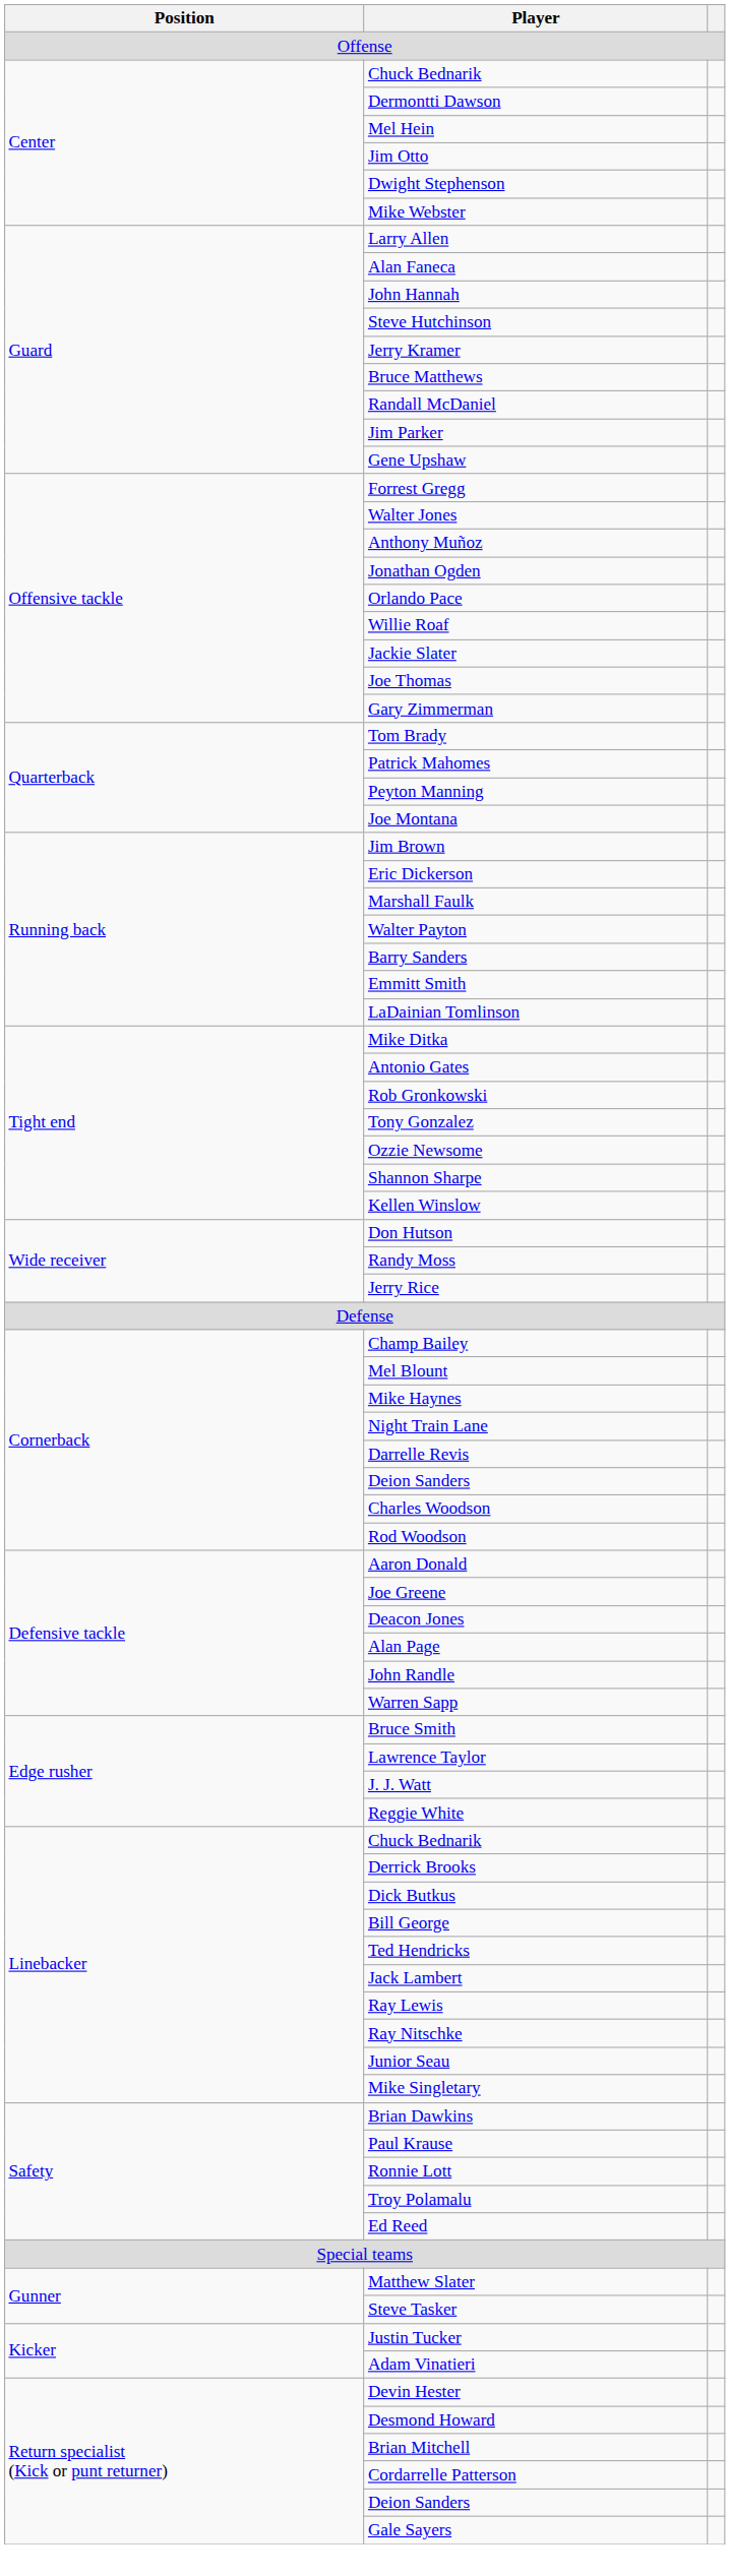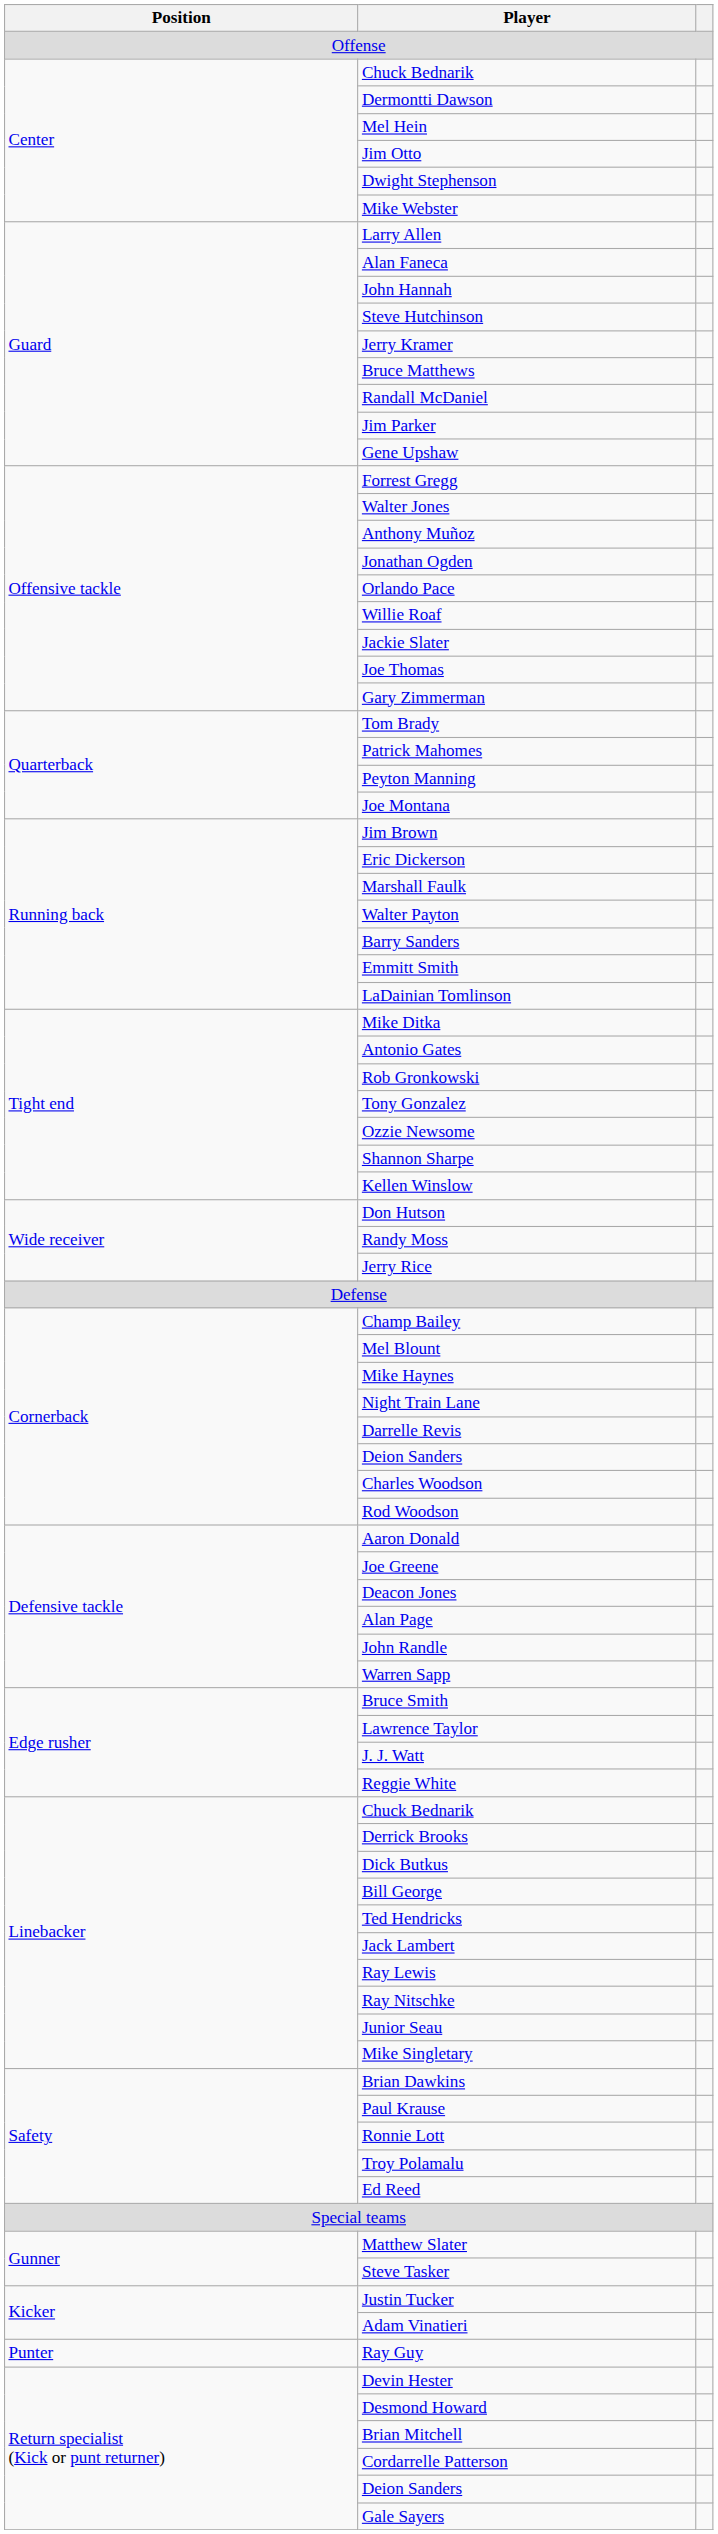 <table class="wikitable mw-collapsible mw-uncollapsed" style="width:75%;">
 <tr>
 <th>Position</th>
 <th>Player</th>
 <th></th>
 </tr>
 <tr>
 <td align="center" colspan="3" style="background:#DCDCDC;"><a href='#'>Offense</a></td>
 </tr>
 <tr>
 <td rowspan="6"><a href='#'>Center</a></td>
 <td><a href='#'>Chuck Bednarik</a></td>
 <td></td>
 </tr>
 <tr>
 <td><a href='#'>Dermontti Dawson</a></td>
 <td></td>
 </tr>
 <tr>
 <td><a href='#'>Mel Hein</a></td>
 <td></td>
 </tr>
 <tr>
 <td><a href='#'>Jim Otto</a></td>
 <td></td>
 </tr>
 <tr>
 <td><a href='#'>Dwight Stephenson</a></td>
 <td></td>
 </tr>
 <tr>
 <td><a href='#'>Mike Webster</a></td>
 <td></td>
 </tr>
 <tr>
 <td rowspan="9"><a href='#'>Guard</a></td>
 <td><a href='#'>Larry Allen</a></td>
 <td></td>
 </tr>
 <tr>
 <td><a href='#'>Alan Faneca</a></td>
 <td></td>
 </tr>
 <tr>
 <td><a href='#'>John Hannah</a></td>
 <td></td>
 </tr>
 <tr>
 <td><a href='#'>Steve Hutchinson</a></td>
 <td></td>
 </tr>
 <tr>
 <td><a href='#'>Jerry Kramer</a></td>
 <td></td>
 </tr>
 <tr>
 <td><a href='#'>Bruce Matthews</a></td>
 <td></td>
 </tr>
 <tr>
 <td><a href='#'>Randall McDaniel</a></td>
 <td></td>
 </tr>
 <tr>
 <td><a href='#'>Jim Parker</a></td>
 <td></td>
 </tr>
 <tr>
 <td><a href='#'>Gene Upshaw</a></td>
 <td></td>
 </tr>
 <tr>
 <td rowspan="9"><a href='#'>Offensive tackle</a></td>
 <td><a href='#'>Forrest Gregg</a></td>
 <td></td>
 </tr>
 <tr>
 <td><a href='#'>Walter Jones</a></td>
 <td></td>
 </tr>
 <tr>
 <td><a href='#'>Anthony Muñoz</a></td>
 <td></td>
 </tr>
 <tr>
 <td><a href='#'>Jonathan Ogden</a></td>
 <td></td>
 </tr>
 <tr>
 <td><a href='#'>Orlando Pace</a></td>
 <td></td>
 </tr>
 <tr>
 <td><a href='#'>Willie Roaf</a></td>
 <td></td>
 </tr>
 <tr>
 <td><a href='#'>Jackie Slater</a></td>
 <td></td>
 </tr>
 <tr>
 <td><a href='#'>Joe Thomas</a></td>
 <td></td>
 </tr>
 <tr>
 <td><a href='#'>Gary Zimmerman</a></td>
 <td></td>
 </tr>
 <tr>
 <td rowspan="4"><a href='#'>Quarterback</a></td>
 <td><a href='#'>Tom Brady</a></td>
 <td></td>
 </tr>
 <tr>
 <td><a href='#'>Patrick Mahomes</a></td>
 <td></td>
 </tr>
 <tr>
 <td><a href='#'>Peyton Manning</a></td>
 <td></td>
 </tr>
 <tr>
 <td><a href='#'>Joe Montana</a></td>
 <td></td>
 </tr>
 <tr>
 <td rowspan="7"><a href='#'>Running back</a></td>
 <td><a href='#'>Jim Brown</a></td>
 <td></td>
 </tr>
 <tr>
 <td><a href='#'>Eric Dickerson</a></td>
 <td></td>
 </tr>
 <tr>
 <td><a href='#'>Marshall Faulk</a></td>
 <td></td>
 </tr>
 <tr>
 <td><a href='#'>Walter Payton</a></td>
 <td></td>
 </tr>
 <tr>
 <td><a href='#'>Barry Sanders</a></td>
 <td></td>
 </tr>
 <tr>
 <td><a href='#'>Emmitt Smith</a></td>
 <td></td>
 </tr>
 <tr>
 <td><a href='#'>LaDainian Tomlinson</a></td>
 <td></td>
 </tr>
 <tr>
 <td rowspan="7"><a href='#'>Tight end</a></td>
 <td><a href='#'>Mike Ditka</a></td>
 <td></td>
 </tr>
 <tr>
 <td><a href='#'>Antonio Gates</a></td>
 <td></td>
 </tr>
 <tr>
 <td><a href='#'>Rob Gronkowski</a></td>
 <td></td>
 </tr>
 <tr>
 <td><a href='#'>Tony Gonzalez</a></td>
 <td></td>
 </tr>
 <tr>
 <td><a href='#'>Ozzie Newsome</a></td>
 <td></td>
 </tr>
 <tr>
 <td><a href='#'>Shannon Sharpe</a></td>
 <td></td>
 </tr>
 <tr>
 <td><a href='#'>Kellen Winslow</a></td>
 <td></td>
 </tr>
 <tr>
 <td rowspan="3"><a href='#'>Wide receiver</a></td>
 <td><a href='#'>Don Hutson</a></td>
 <td></td>
 </tr>
 <tr>
 <td><a href='#'>Randy Moss</a></td>
 <td></td>
 </tr>
 <tr>
 <td><a href='#'>Jerry Rice</a></td>
 <td></td>
 </tr>
 <tr>
 <td align="center" colspan="3" style="background:#DCDCDC;"><a href='#'>Defense</a></td>
 </tr>
 <tr>
 <td rowspan="8"><a href='#'>Cornerback</a></td>
 <td><a href='#'>Champ Bailey</a></td>
 <td></td>
 </tr>
 <tr>
 <td><a href='#'>Mel Blount</a></td>
 <td></td>
 </tr>
 <tr>
 <td><a href='#'>Mike Haynes</a></td>
 <td></td>
 </tr>
 <tr>
 <td><a href='#'>Night Train Lane</a></td>
 <td></td>
 </tr>
 <tr>
 <td><a href='#'>Darrelle Revis</a></td>
 <td></td>
 </tr>
 <tr>
 <td><a href='#'>Deion Sanders</a></td>
 <td></td>
 </tr>
 <tr>
 <td><a href='#'>Charles Woodson</a></td>
 <td></td>
 </tr>
 <tr>
 <td><a href='#'>Rod Woodson</a></td>
 <td></td>
 </tr>
 <tr>
 <td rowspan="6"><a href='#'>Defensive tackle</a></td>
 <td><a href='#'>Aaron Donald</a></td>
 <td></td>
 </tr>
 <tr>
 <td><a href='#'>Joe Greene</a></td>
 <td></td>
 </tr>
 <tr>
 <td><a href='#'>Deacon Jones</a></td>
 <td></td>
 </tr>
 <tr>
 <td><a href='#'>Alan Page</a></td>
 <td></td>
 </tr>
 <tr>
 <td><a href='#'>John Randle</a></td>
 <td></td>
 </tr>
 <tr>
 <td><a href='#'>Warren Sapp</a></td>
 <td></td>
 </tr>
 <tr>
 <td rowspan="4"><a href='#'>Edge rusher</a></td>
 <td><a href='#'>Bruce Smith</a></td>
 <td></td>
 </tr>
 <tr>
 <td><a href='#'>Lawrence Taylor</a></td>
 <td></td>
 </tr>
 <tr>
 <td><a href='#'>J. J. Watt</a></td>
 <td></td>
 </tr>
 <tr>
 <td><a href='#'>Reggie White</a></td>
 <td></td>
 </tr>
 <tr>
 <td rowspan="10"><a href='#'>Linebacker</a></td>
 <td><a href='#'>Chuck Bednarik</a></td>
 <td></td>
 </tr>
 <tr>
 <td><a href='#'>Derrick Brooks</a></td>
 <td></td>
 </tr>
 <tr>
 <td><a href='#'>Dick Butkus</a></td>
 <td></td>
 </tr>
 <tr>
 <td><a href='#'>Bill George</a></td>
 <td></td>
 </tr>
 <tr>
 <td><a href='#'>Ted Hendricks</a></td>
 <td></td>
 </tr>
 <tr>
 <td><a href='#'>Jack Lambert</a></td>
 <td></td>
 </tr>
 <tr>
 <td><a href='#'>Ray Lewis</a></td>
 <td></td>
 </tr>
 <tr>
 <td><a href='#'>Ray Nitschke</a></td>
 <td></td>
 </tr>
 <tr>
 <td><a href='#'>Junior Seau</a></td>
 <td></td>
 </tr>
 <tr>
 <td><a href='#'>Mike Singletary</a></td>
 <td></td>
 </tr>
 <tr>
 <td rowspan="5"><a href='#'>Safety</a></td>
 <td><a href='#'>Brian Dawkins</a></td>
 <td></td>
 </tr>
 <tr>
 <td><a href='#'>Paul Krause</a></td>
 <td></td>
 </tr>
 <tr>
 <td><a href='#'>Ronnie Lott</a></td>
 <td></td>
 </tr>
 <tr>
 <td><a href='#'>Troy Polamalu</a></td>
 <td></td>
 </tr>
 <tr>
 <td><a href='#'>Ed Reed</a></td>
 <td></td>
 </tr>
 <tr>
 <td align="center" colspan="3" style="background:#DCDCDC;"><a href='#'>Special teams</a></td>
 </tr>
 <tr>
 <td rowspan="2"><a href='#'>Gunner</a></td>
 <td><a href='#'>Matthew Slater</a></td>
 <td></td>
 </tr>
 <tr>
 <td><a href='#'>Steve Tasker</a></td>
 <td></td>
 </tr>
 <tr>
 <td rowspan="2"><a href='#'>Kicker</a></td>
 <td><a href='#'>Justin Tucker</a></td>
 <td></td>
 </tr>
 <tr>
 <td><a href='#'>Adam Vinatieri</a></td>
 <td></td>
 </tr>
 <tr>
+<td><a href='#'>Punter</a></td>
+<td><a href='#'>Ray Guy</a></td>
+<td></td>
+</tr>
+<tr>
 <td rowspan="6"><a href='#'>Return specialist</a><br>(<a href='#'>Kick</a> or <a href='#'>punt returner</a>)</td>
 <td><a href='#'>Devin Hester</a></td>
 <td></td>
 </tr>
 <tr>
 <td><a href='#'>Desmond Howard</a></td>
 <td></td>
 </tr>
 <tr>
 <td><a href='#'>Brian Mitchell</a></td>
 <td></td>
 </tr>
 <tr>
 <td><a href='#'>Cordarrelle Patterson</a></td>
 <td></td>
 </tr>
 <tr>
 <td><a href='#'>Deion Sanders</a></td>
 <td></td>
 </tr>
 <tr>
 <td><a href='#'>Gale Sayers</a></td>
 <td></td>
 </tr>
 </table>
